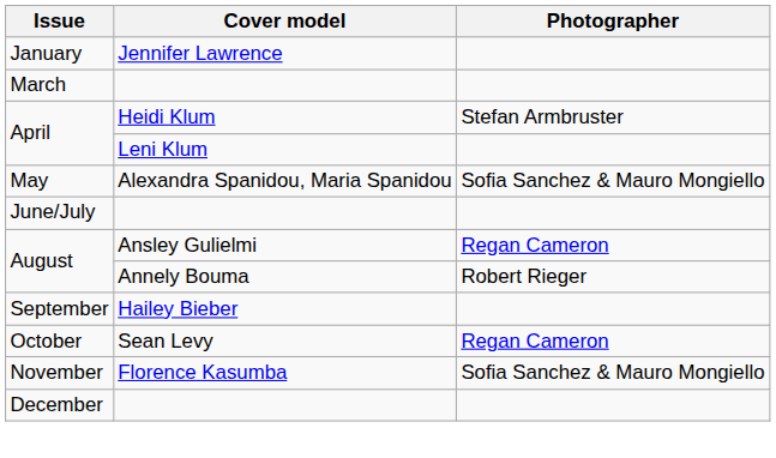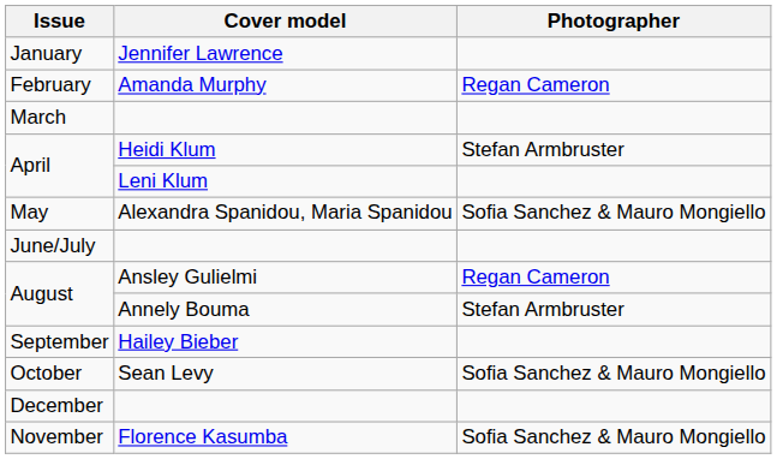 <table class="sortable wikitable">
 <tr>
 <th>Issue</th>
 <th>Cover model</th>
 <th>Photographer</th>
 </tr>
 <tr>
 <td>January</td>
 <td><a href='#'>Jennifer Lawrence</a></td>
 <td></td>
+</tr>
+<tr>
+<td>February</td>
+<td><a href='#'>Amanda Murphy</a></td>
+<td><a href='#'>Regan Cameron</a></td>
 </tr>
 <tr>
 <td>March</td>
 <td></td>
 <td></td>
 </tr>
 <tr>
 <td rowspan="2">April</td>
 <td><a href='#'>Heidi Klum</a></td>
 <td>Stefan Armbruster</td>
 </tr>
 <tr>
 <td><a href='#'>Leni Klum</a></td>
 <td></td>
 </tr>
 <tr>
 <td>May</td>
 <td>Alexandra Spanidou, Maria Spanidou</td>
 <td>Sofia Sanchez & Mauro Mongiello</td>
 </tr>
 <tr>
 <td>June/July</td>
 <td></td>
 <td></td>
 </tr>
 <tr>
 <td rowspan="2">August</td>
 <td>Ansley Gulielmi</td>
 <td><a href='#'>Regan Cameron</a></td>
 </tr>
 <tr>
 <td>Annely Bouma</td>
-<td>Robert Rieger</td>
+<td>Stefan Armbruster</td>
 </tr>
 <tr>
 <td>September</td>
 <td><a href='#'>Hailey Bieber</a></td>
 <td></td>
 </tr>
 <tr>
 <td>October</td>
 <td>Sean Levy</td>
-<td><a href='#'>Regan Cameron</a></td>
-</tr>
-<tr>
-<td>November</td>
-<td><a href='#'>Florence Kasumba</a></td>
 <td>Sofia Sanchez & Mauro Mongiello</td>
 </tr>
 <tr>
 <td>December</td>
 <td></td>
 <td></td>
 </tr>
+<tr>
+<td>November</td>
+<td><a href='#'>Florence Kasumba</a></td>
+<td>Sofia Sanchez & Mauro Mongiello</td>
+</tr>
 </table>
